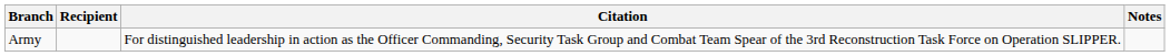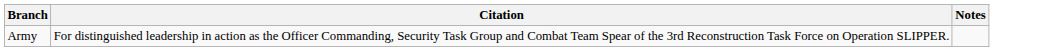 <table class="wikitable" style="font-size:95%;">
 <tr>
 <th>Branch</th>
-<th>Recipient</th>
 <th>Citation</th>
 <th>Notes</th>
 </tr>
 <tr>
 <td>Army</td>
-<td></td>
 <td>For distinguished leadership in action as the Officer Commanding, Security Task Group and Combat Team Spear of the 3rd Reconstruction Task Force on Operation SLIPPER.</td>
 <td></td>
 </tr>
 </table>
